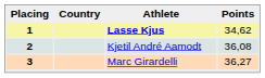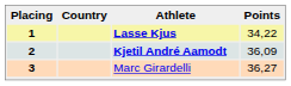 <table style="border-style:solid;border-width:1px;border-color:#808080;background-color:#EFEFEF" cellspacing="2" cellpadding="2" width="380px">
 <tr bgcolor="#EFEFEF">
 <th>Placing</th>
 <th>Country</th>
 <th>Athlete</th>
 <th>Points</th>
 </tr>
 <tr align="center" valign="top" bgcolor="#F7F6A8">
 <th>1</th>
 <td></td>
 <td align="left"><strong><a href='#'>Lasse Kjus</a></strong></td>
-<td>34,62</td>
+<td>34,22</td>
 </tr>
 <tr align="center" valign="top" bgcolor="#DCE5E5">
 <th>2</th>
 <td></td>
-<td align="left"><a href='#'>Kjetil André Aamodt</a></td>
-<td>36,08</td>
+<td align="left"><strong><a href='#'>Kjetil André Aamodt</a></strong></td>
+<td>36,09</td>
 </tr>
 <tr align="center" valign="top" bgcolor="#FFDAB9">
 <th>3</th>
 <td></td>
 <td align="left"><a href='#'>Marc Girardelli</a></td>
 <td>36,27</td>
 </tr>
 <tr align="center" valign="top" bgcolor="#FFFFFF">
 </tr>
 </table>
